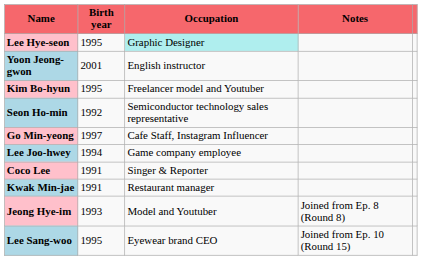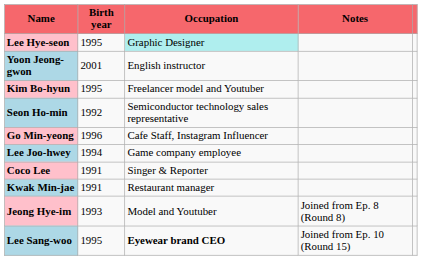 <table class="wikitable">
 <tr style="background:#F6676C; font-weight:bold; text-align:center">
 <td>Name</td>
 <td>Birth year</td>
 <td>Occupation</td>
 <td>Notes</td>
 <td></td>
 </tr>
 <tr>
 <td style="background:pink"><strong>Lee Hye-seon</strong></td>
 <td>1995</td>
 <td style="background: paleturquoise;">Graphic Designer</td>
 <td></td>
 <td></td>
 </tr>
 <tr>
 <td style="background:lightblue"><strong>Yoon Jeong-gwon</strong></td>
 <td>2001</td>
 <td>English instructor</td>
 <td></td>
 <td></td>
 </tr>
 <tr>
 <td style="background:pink"><strong>Kim Bo-hyun</strong></td>
 <td>1995</td>
 <td>Freelancer model and Youtuber</td>
 <td></td>
 <td></td>
 </tr>
 <tr>
 <td style="background:lightblue"><strong>Seon Ho-min</strong></td>
 <td>1992</td>
 <td>Semiconductor technology sales representative</td>
 <td></td>
 <td></td>
 </tr>
 <tr>
 <td style="background:pink"><strong>Go Min-yeong</strong></td>
-<td>1997</td>
+<td>1996</td>
 <td>Cafe Staff, Instagram Influencer</td>
 <td></td>
 <td></td>
 </tr>
 <tr>
 <td style="background:lightblue"><strong>Lee Joo-hwey</strong></td>
 <td>1994</td>
 <td>Game company employee</td>
 <td></td>
 <td></td>
 </tr>
 <tr>
 <td style="background:pink"><strong>Coco Lee</strong></td>
 <td>1991</td>
 <td>Singer & Reporter <br></td>
 <td></td>
 <td></td>
 </tr>
 <tr>
 <td style="background:lightblue"><strong>Kwak Min-jae</strong></td>
 <td>1991</td>
 <td>Restaurant manager</td>
 <td></td>
 <td></td>
 </tr>
 <tr>
 <td style="background:pink"><strong>Jeong Hye-im</strong></td>
 <td>1993</td>
 <td>Model and Youtuber</td>
 <td>Joined from Ep. 8 (Round 8)</td>
 <td></td>
 </tr>
 <tr>
 <td style="background:lightblue"><strong>Lee Sang-woo</strong></td>
 <td>1995</td>
-<td>Eyewear brand CEO</td>
+<td><strong>Eyewear brand CEO</strong></td>
 <td>Joined from Ep. 10 (Round 15)</td>
 <td></td>
 </tr>
 </table>
